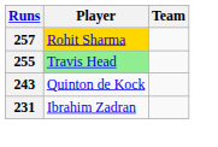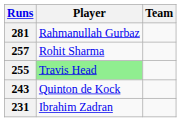 <table class="wikitable">
 <tr>
 <th scope=col><a href='#'>Runs</a></th>
 <th scope=col>Player</th>
 <th scope=col>Team</th>
 </tr>
 <tr>
+<th scope=row>281</th>
+<td><a href='#'>Rahmanullah Gurbaz</a></td>
+<td></td>
+</tr>
+<tr>
 <th scope=row>257</th>
-<td style="background: gold;"><a href='#'>Rohit Sharma</a></td>
+<td><a href='#'>Rohit Sharma</a></td>
 <td></td>
 </tr>
 <tr>
 <th scope=row>255</th>
 <td style="background: lightgreen;"><a href='#'>Travis Head</a></td>
 <td></td>
 </tr>
 <tr>
 <th scope=row>243</th>
 <td><a href='#'>Quinton de Kock</a></td>
 <td></td>
 </tr>
 <tr>
 <th scope=row>231</th>
 <td><a href='#'>Ibrahim Zadran</a></td>
 <td></td>
 </tr>
 </table>
